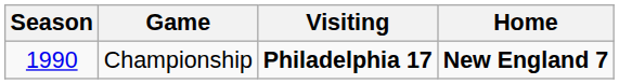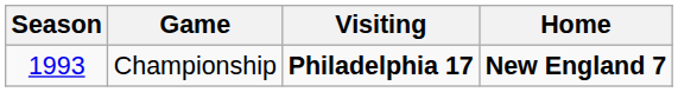 <table class="wikitable">
 <tr>
 <th>Season</th>
 <th>Game</th>
 <th>Visiting</th>
 <th>Home</th>
 </tr>
 <tr ALIGN=center>
-<td><a href='#'>1990</a></td>
+<td><a href='#'>1993</a></td>
 <td>Championship</td>
 <td><strong>Philadelphia 17</strong></td>
 <td><strong>New England 7</strong></td>
 </tr>
 </table>
